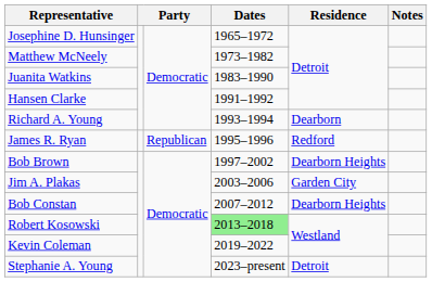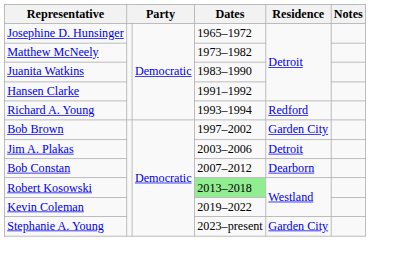 <table class=wikitable>
 <tr valign=bottom>
 <th>Representative</th>
 <th colspan=2>Party</th>
 <th>Dates</th>
 <th>Residence</th>
 <th>Notes</th>
 </tr>
 <tr>
 <td><a href='#'>Josephine D. Hunsinger</a></td>
 <td rowspan=5 bgcolor=></td>
 <td rowspan=5><a href='#'>Democratic</a></td>
 <td>1965–1972</td>
 <td rowspan=4><a href='#'>Detroit</a></td>
 <td></td>
 </tr>
 <tr>
 <td><a href='#'>Matthew McNeely</a></td>
 <td>1973–1982</td>
 <td></td>
 </tr>
 <tr>
 <td><a href='#'>Juanita Watkins</a></td>
 <td>1983–1990</td>
 <td></td>
 </tr>
 <tr>
 <td><a href='#'>Hansen Clarke</a></td>
 <td>1991–1992</td>
 <td></td>
 </tr>
 <tr>
 <td><a href='#'>Richard A. Young</a></td>
 <td>1993–1994</td>
-<td><a href='#'>Dearborn</a></td>
-<td></td>
-</tr>
-<tr>
-<td><a href='#'>James R. Ryan</a></td>
-<td bgcolor=></td>
-<td><a href='#'>Republican</a></td>
-<td>1995–1996</td>
 <td><a href='#'>Redford</a></td>
 <td></td>
 </tr>
 <tr>
 <td><a href='#'>Bob Brown</a></td>
 <td rowspan=6 bgcolor=></td>
 <td rowspan=6><a href='#'>Democratic</a></td>
 <td>1997–2002</td>
-<td><a href='#'>Dearborn Heights</a></td>
+<td><a href='#'>Garden City</a></td>
 <td></td>
 </tr>
 <tr>
 <td><a href='#'>Jim A. Plakas</a></td>
 <td>2003–2006</td>
-<td><a href='#'>Garden City</a></td>
+<td><a href='#'>Detroit</a></td>
 <td></td>
 </tr>
 <tr>
 <td><a href='#'>Bob Constan</a></td>
 <td>2007–2012</td>
-<td><a href='#'>Dearborn Heights</a></td>
+<td><a href='#'>Dearborn</a></td>
 <td></td>
 </tr>
 <tr>
 <td><a href='#'>Robert Kosowski</a></td>
 <td style="background: lightgreen;">2013–2018</td>
 <td rowspan=2><a href='#'>Westland</a></td>
 <td></td>
 </tr>
 <tr>
 <td><a href='#'>Kevin Coleman</a></td>
 <td>2019–2022</td>
 <td></td>
 </tr>
 <tr>
 <td><a href='#'>Stephanie A. Young</a></td>
 <td>2023–present</td>
-<td><a href='#'>Detroit</a></td>
+<td><a href='#'>Garden City</a></td>
 <td></td>
 </tr>
 </table>
